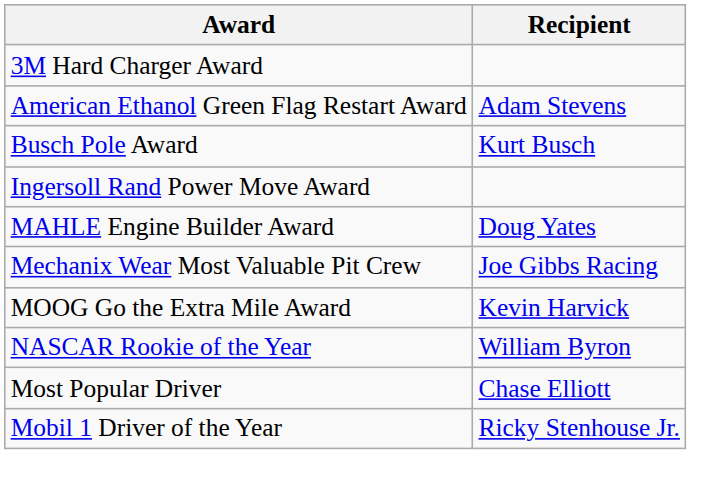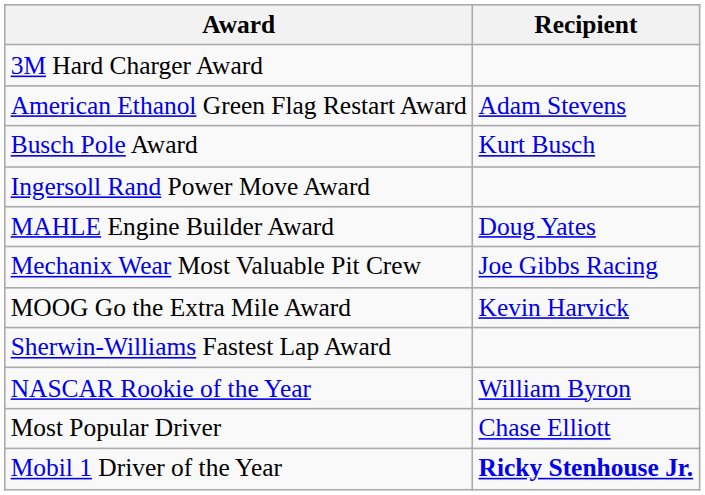 <table class="wikitable">
 <tr>
 <th>Award</th>
 <th>Recipient</th>
 </tr>
 <tr>
 <td><a href='#'>3M</a> Hard Charger Award</td>
 <td></td>
 </tr>
 <tr>
 <td><a href='#'>American Ethanol</a> Green Flag Restart Award</td>
 <td><a href='#'>Adam Stevens</a></td>
 </tr>
 <tr>
 <td><a href='#'>Busch Pole</a> Award</td>
 <td><a href='#'>Kurt Busch</a></td>
 </tr>
 <tr>
 <td><a href='#'>Ingersoll Rand</a> Power Move Award</td>
 <td></td>
 </tr>
 <tr>
 <td><a href='#'>MAHLE</a> Engine Builder Award</td>
 <td><a href='#'>Doug Yates</a></td>
 </tr>
 <tr>
 <td><a href='#'>Mechanix Wear</a> Most Valuable Pit Crew</td>
 <td><a href='#'>Joe Gibbs Racing</a></td>
 </tr>
 <tr>
 <td>MOOG Go the Extra Mile Award</td>
 <td><a href='#'>Kevin Harvick</a></td>
 </tr>
 <tr>
+<td><a href='#'>Sherwin-Williams</a> Fastest Lap Award</td>
+<td></td>
+</tr>
+<tr>
 <td><a href='#'>NASCAR Rookie of the Year</a></td>
 <td><a href='#'>William Byron</a></td>
 </tr>
 <tr>
 <td>Most Popular Driver</td>
 <td><a href='#'>Chase Elliott</a></td>
 </tr>
 <tr>
 <td><a href='#'>Mobil 1</a> Driver of the Year</td>
-<td><a href='#'>Ricky Stenhouse Jr.</a></td>
+<td><strong><a href='#'>Ricky Stenhouse Jr.</a></strong></td>
 </tr>
 </table>
